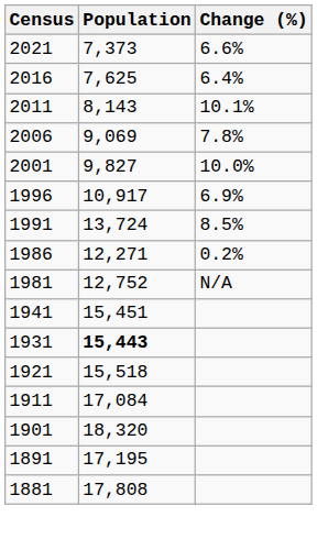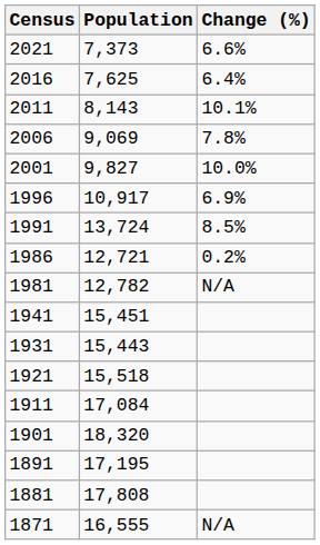 <table class="wikitable">
 <tr>
 <th>Census</th>
 <th>Population</th>
 <th>Change (%)</th>
 </tr>
 <tr>
 <td>2021</td>
 <td>7,373</td>
 <td>6.6%</td>
 </tr>
 <tr>
 <td>2016</td>
 <td>7,625</td>
 <td>6.4%</td>
 </tr>
 <tr>
 <td>2011</td>
 <td>8,143</td>
 <td>10.1%</td>
 </tr>
 <tr>
 <td>2006</td>
 <td>9,069</td>
 <td>7.8%</td>
 </tr>
 <tr>
 <td>2001</td>
 <td>9,827</td>
 <td>10.0%</td>
 </tr>
 <tr>
 <td>1996</td>
 <td>10,917</td>
 <td>6.9%</td>
 </tr>
 <tr>
 <td>1991</td>
 <td>13,724</td>
 <td>8.5%</td>
 </tr>
 <tr>
 <td>1986</td>
-<td>12,271</td>
+<td>12,721</td>
 <td>0.2%</td>
 </tr>
 <tr>
 <td>1981</td>
-<td>12,752</td>
+<td>12,782</td>
 <td>N/A</td>
 </tr>
 <tr>
 <td>1941</td>
 <td>15,451</td>
 <td></td>
 </tr>
 <tr>
 <td>1931</td>
-<td><strong>15,443</strong></td>
+<td>15,443</td>
 <td></td>
 </tr>
 <tr>
 <td>1921</td>
 <td>15,518</td>
 <td></td>
 </tr>
 <tr>
 <td>1911</td>
 <td>17,084</td>
 <td></td>
 </tr>
 <tr>
 <td>1901</td>
 <td>18,320</td>
 <td></td>
 </tr>
 <tr>
 <td>1891</td>
 <td>17,195</td>
 <td></td>
 </tr>
 <tr>
 <td>1881</td>
 <td>17,808</td>
 <td></td>
 </tr>
+<tr>
+<td>1871</td>
+<td>16,555</td>
+<td>N/A</td>
+</tr>
 </table>
